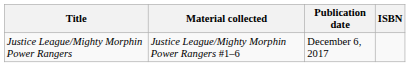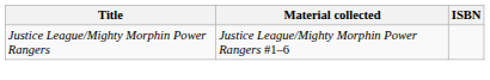 <table class="wikitable">
 <tr>
 <th>Title</th>
 <th>Material collected</th>
-<th>Publication date</th>
 <th>ISBN</th>
 </tr>
 <tr>
 <td><em>Justice League/Mighty Morphin Power Rangers</em></td>
 <td><em>Justice League/Mighty Morphin Power Rangers</em> #1–6</td>
-<td>December 6, 2017</td>
 <td></td>
 </tr>
 </table>
